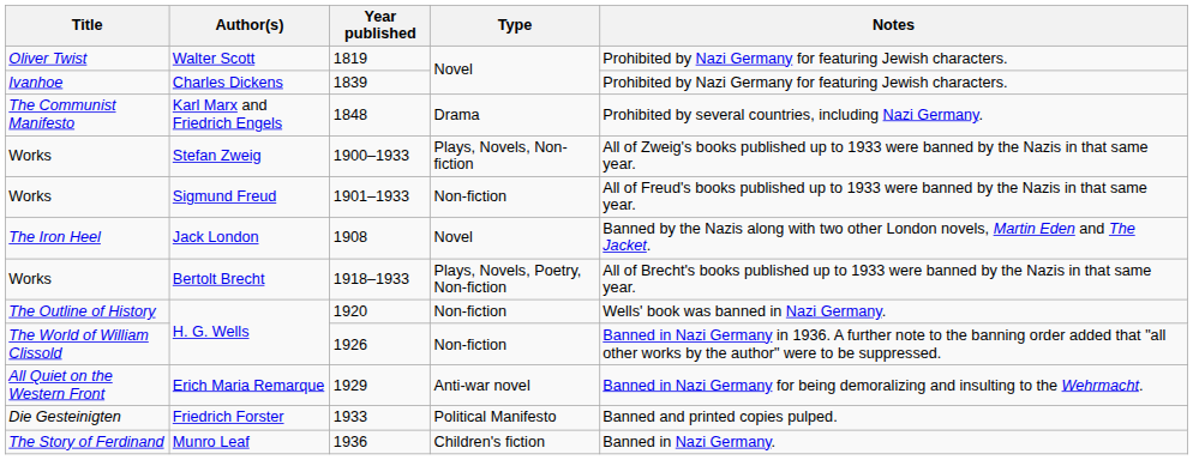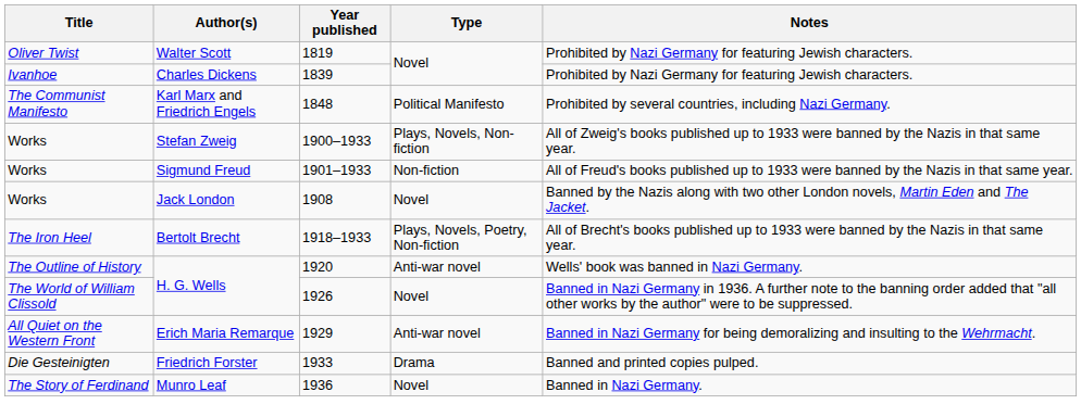 <table class="wikitable sortable">
 <tr>
 <th>Title</th>
 <th>Author(s)</th>
 <th>Year published</th>
 <th>Type</th>
 <th class="unsortable">Notes</th>
 </tr>
 <tr>
 <td><em><a href='#'>Oliver Twist</a></em></td>
 <td><a href='#'>Walter Scott</a></td>
 <td>1819</td>
 <td rowspan="2">Novel</td>
 <td>Prohibited by <a href='#'>Nazi Germany</a> for featuring Jewish characters.</td>
 </tr>
 <tr>
 <td><em><a href='#'>Ivanhoe</a></em></td>
 <td><a href='#'>Charles Dickens</a></td>
 <td>1839</td>
 <td>Prohibited by Nazi Germany for featuring Jewish characters.</td>
 </tr>
 <tr>
 <td><em><a href='#'>The Communist Manifesto</a></em></td>
 <td><a href='#'>Karl Marx</a> and <a href='#'>Friedrich Engels</a></td>
 <td>1848</td>
-<td>Drama</td>
+<td>Political Manifesto</td>
 <td>Prohibited by several countries, including <a href='#'>Nazi Germany</a>.</td>
 </tr>
 <tr>
 <td>Works</td>
 <td><a href='#'>Stefan Zweig</a></td>
 <td>1900–1933</td>
 <td>Plays, Novels, Non-fiction</td>
 <td>All of Zweig's books published up to 1933 were banned by the Nazis in that same year.</td>
 </tr>
 <tr>
 <td>Works</td>
 <td><a href='#'>Sigmund Freud</a></td>
 <td>1901–1933</td>
 <td>Non-fiction</td>
 <td>All of Freud's books published up to 1933 were banned by the Nazis in that same year.</td>
 </tr>
 <tr>
-<td><em><a href='#'>The Iron Heel</a></em></td>
+<td>Works</td>
 <td><a href='#'>Jack London</a></td>
 <td>1908</td>
 <td>Novel</td>
 <td>Banned by the Nazis along with two other London novels, <em><a href='#'>Martin Eden</a></em> and <em><a href='#'>The Jacket</a></em>.</td>
 </tr>
 <tr>
-<td>Works</td>
+<td><em><a href='#'>The Iron Heel</a></em></td>
 <td><a href='#'>Bertolt Brecht</a></td>
 <td>1918–1933</td>
 <td>Plays, Novels, Poetry, Non-fiction</td>
 <td>All of Brecht's books published up to 1933 were banned by the Nazis in that same year.</td>
 </tr>
 <tr>
 <td><em><a href='#'>The Outline of History</a></em></td>
 <td rowspan="2"><a href='#'>H. G. Wells</a></td>
 <td>1920</td>
-<td>Non-fiction</td>
+<td>Anti-war novel</td>
 <td>Wells' book was banned in <a href='#'>Nazi Germany</a>.</td>
 </tr>
 <tr>
 <td><em><a href='#'>The World of William Clissold</a></em></td>
 <td>1926</td>
-<td>Non-fiction</td>
+<td>Novel</td>
 <td><a href='#'>Banned in Nazi Germany</a> in 1936. A further note to the banning order added that "all other works by the author" were to be suppressed.</td>
 </tr>
 <tr>
 <td><em><a href='#'>All Quiet on the Western Front</a></em></td>
 <td><a href='#'>Erich Maria Remarque</a></td>
 <td>1929</td>
 <td>Anti-war novel</td>
 <td><a href='#'>Banned in Nazi Germany</a> for being demoralizing and insulting to the <em><a href='#'>Wehrmacht</a></em>.</td>
 </tr>
 <tr>
 <td><em>Die Gesteinigten</em></td>
 <td><a href='#'>Friedrich Forster</a></td>
 <td>1933</td>
-<td>Political Manifesto</td>
+<td>Drama</td>
 <td>Banned and printed copies pulped.</td>
 </tr>
 <tr>
 <td><em><a href='#'>The Story of Ferdinand</a></em></td>
 <td><a href='#'>Munro Leaf</a></td>
 <td>1936</td>
-<td>Children's fiction</td>
+<td>Novel</td>
 <td>Banned in <a href='#'>Nazi Germany</a>.</td>
 </tr>
 </table>
